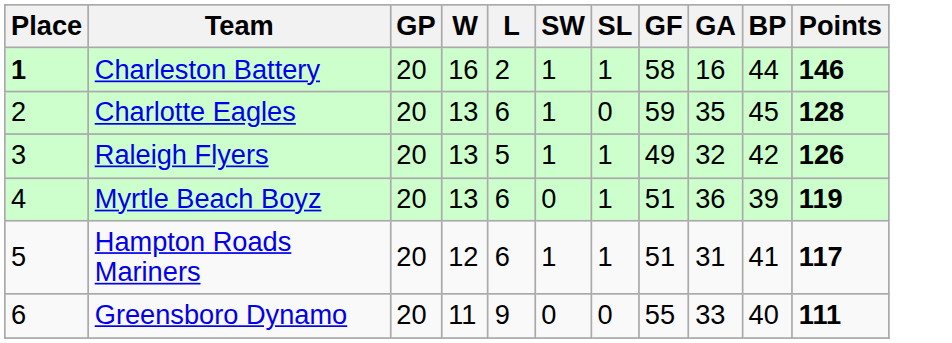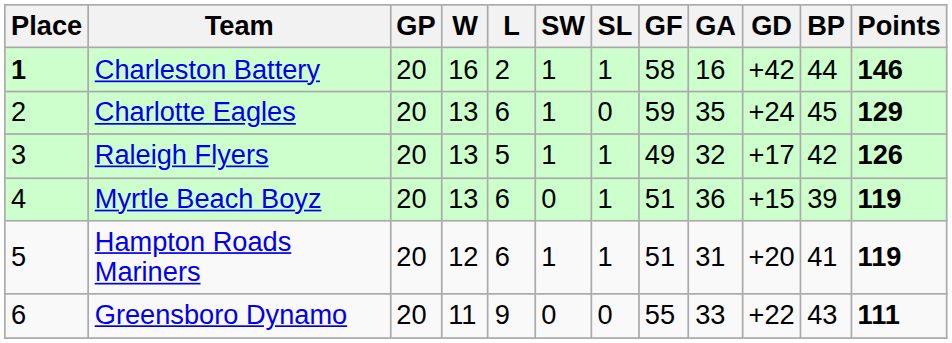 <table class="wikitable">
 <tr>
 <th>Place</th>
 <th style="width:170px;">Team</th>
 <th width="20">GP</th>
 <th width="20">W</th>
 <th width="20">L</th>
 <th width="20">SW</th>
 <th width="20">SL</th>
 <th width="20">GF</th>
 <th width="20">GA</th>
+<th width="25">GD</th>
 <th width="20">BP</th>
 <th>Points</th>
 </tr>
 <tr style="background:#cfc;">
 <td><strong>1</strong></td>
 <td><a href='#'>Charleston Battery</a></td>
 <td>20</td>
 <td>16</td>
 <td>2</td>
 <td>1</td>
 <td>1</td>
 <td>58</td>
 <td>16</td>
+<td>+42</td>
 <td>44</td>
 <td><strong>146</strong></td>
 </tr>
 <tr style="background:#cfc;">
 <td>2</td>
 <td><a href='#'>Charlotte Eagles</a></td>
 <td>20</td>
 <td>13</td>
 <td>6</td>
 <td>1</td>
 <td>0</td>
 <td>59</td>
 <td>35</td>
+<td>+24</td>
 <td>45</td>
-<td><strong>128</strong></td>
+<td><strong>129</strong></td>
 </tr>
 <tr style="background:#cfc;">
 <td>3</td>
 <td><a href='#'>Raleigh Flyers</a></td>
 <td>20</td>
 <td>13</td>
 <td>5</td>
 <td>1</td>
 <td>1</td>
 <td>49</td>
 <td>32</td>
+<td>+17</td>
 <td>42</td>
 <td><strong>126</strong></td>
 </tr>
 <tr style="background:#cfc;">
 <td>4</td>
 <td><a href='#'>Myrtle Beach Boyz</a></td>
 <td>20</td>
 <td>13</td>
 <td>6</td>
 <td>0</td>
 <td>1</td>
 <td>51</td>
 <td>36</td>
+<td>+15</td>
 <td>39</td>
 <td><strong>119</strong></td>
 </tr>
 <tr>
 <td>5</td>
 <td><a href='#'>Hampton Roads Mariners</a></td>
 <td>20</td>
 <td>12</td>
 <td>6</td>
 <td>1</td>
 <td>1</td>
 <td>51</td>
 <td>31</td>
+<td>+20</td>
 <td>41</td>
-<td><strong>117</strong></td>
+<td><strong>119</strong></td>
 </tr>
 <tr>
 <td>6</td>
 <td><a href='#'>Greensboro Dynamo</a></td>
 <td>20</td>
 <td>11</td>
 <td>9</td>
 <td>0</td>
 <td>0</td>
 <td>55</td>
 <td>33</td>
-<td>40</td>
+<td>+22</td>
+<td>43</td>
 <td><strong>111</strong></td>
 </tr>
 </table>
